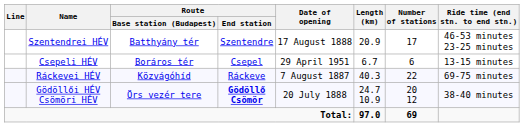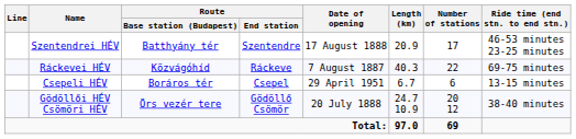 <table class=wikitable style="margin: 0 auto; border-collapse: collapse; text-align: center; align="left"">
 <tr style="font-size:85%">
 <th rowspan="2">Line</th>
 <th rowspan="2">Name</th>
 <th colspan="2">Route</th>
 <th rowspan="2">Date of<br>opening</th>
 <th rowspan="2">Length<br>(km)</th>
 <th rowspan="2">Number<br>of stations</th>
 <th rowspan="2">Ride time (end<br>stn. to end stn.)</th>
 </tr>
 <tr style="font-size:85%">
 <th>Base station (Budapest)</th>
 <th>End station</th>
 </tr>
 <tr bgcolor="#FFFFFF">
 <td></td>
 <td><a href='#'>Szentendrei HÉV</a></td>
 <td><a href='#'>Batthyány tér</a> </td>
 <td><a href='#'>Szentendre</a></td>
 <td>17 August 1888</td>
 <td>20.9</td>
 <td align=center>17</td>
 <td align=center>46-53 minutes<br>23-25 minutes</td>
 </tr>
+<tr bgcolor="#F8F8FF">
+<td></td>
+<td><a href='#'>Ráckevei HÉV</a></td>
+<td><a href='#'>Közvágóhíd</a></td>
+<td><a href='#'>Ráckeve</a></td>
+<td>7 August 1887</td>
+<td>40.3</td>
+<td align=center>22</td>
+<td align=center>69-75 minutes</td>
+</tr>
 <tr bgcolor="#FFFFFF">
 <td></td>
 <td><a href='#'>Csepeli HÉV</a></td>
 <td><a href='#'>Boráros tér</a></td>
 <td><a href='#'>Csepel</a></td>
 <td>29 April 1951</td>
 <td>6.7</td>
 <td align=center>6</td>
 <td align=center>13-15 minutes</td>
 </tr>
 <tr bgcolor="#F8F8FF">
-<td></td>
-<td><a href='#'>Ráckevei HÉV</a></td>
-<td><a href='#'>Közvágóhíd</a></td>
-<td><a href='#'>Ráckeve</a></td>
-<td>7 August 1887</td>
-<td>40.3</td>
-<td align=center>22</td>
-<td align=center>69-75 minutes</td>
-</tr>
-<tr bgcolor="#F8F8FF">
 <td><br></td>
 <td><a href='#'>Gödöllői HÉV</a><br><a href='#'>Csömöri HÉV</a></td>
 <td><a href='#'>Örs vezér tere</a> </td>
-<td><strong><a href='#'>Gödöllő</a><br><a href='#'>Csömör</a></strong></td>
+<td><a href='#'>Gödöllő</a><br><a href='#'>Csömör</a></td>
 <td>20 July 1888</td>
 <td>24.7<br>10.9</td>
 <td align=center>20<br>12</td>
 <td align=center>38-40 minutes</td>
 </tr>
 <tr>
 <td colspan=5 style="text-align: right;"><strong>Total:</strong></td>
 <td><strong>97.0</strong></td>
 <td align=center><strong>69</strong></td>
 <td></td>
 </tr>
 </table>
